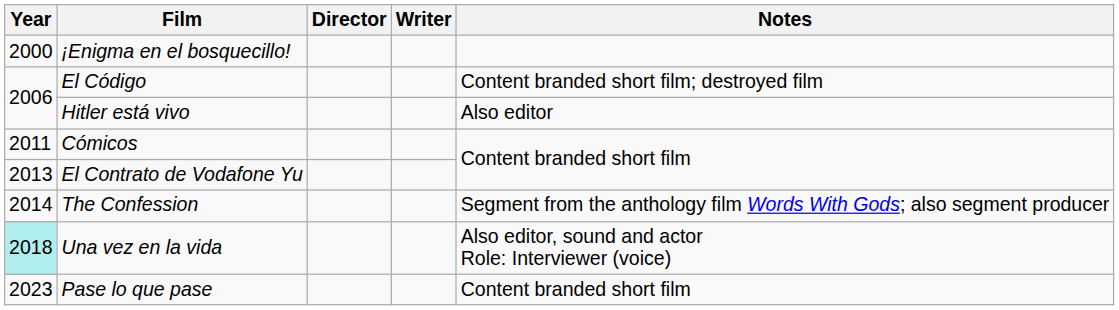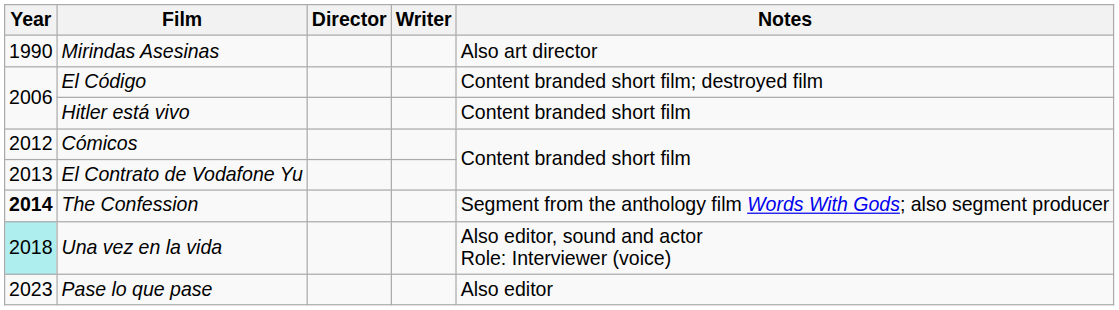 <table class="wikitable sortable">
 <tr>
 <th style="width:26px;">Year</th>
 <th>Film</th>
 <th>Director</th>
 <th>Writer</th>
 <th>Notes</th>
 </tr>
 <tr>
-<td>2000</td>
-<td><em>¡Enigma en el bosquecillo!</em></td>
+<td>1990</td>
+<td><em>Mirindas Asesinas</em></td>
 <td></td>
 <td></td>
-<td></td>
+<td>Also art director</td>
 </tr>
 <tr>
 <td rowspan="2">2006</td>
 <td><em>El Código</em></td>
 <td></td>
 <td></td>
 <td>Content branded short film; destroyed film</td>
 </tr>
 <tr>
 <td><em>Hitler está vivo</em></td>
 <td></td>
 <td></td>
-<td>Also editor</td>
+<td>Content branded short film</td>
 </tr>
 <tr>
-<td>2011</td>
+<td>2012</td>
 <td><em>Cómicos</em></td>
 <td></td>
 <td></td>
 <td rowspan="2">Content branded short film</td>
 </tr>
 <tr>
 <td>2013</td>
 <td><em>El Contrato de Vodafone Yu</em></td>
 <td></td>
 <td></td>
 </tr>
 <tr>
-<td>2014</td>
+<td><strong>2014</strong></td>
 <td><em>The Confession</em></td>
 <td></td>
 <td></td>
 <td>Segment from the anthology film <em><a href='#'>Words With Gods</a></em>; also segment producer</td>
 </tr>
 <tr>
 <td style="background: paleturquoise;">2018</td>
 <td><em>Una vez en la vida</em></td>
 <td></td>
 <td></td>
 <td>Also editor, sound and actor<br>Role: Interviewer (voice)</td>
 </tr>
 <tr>
 <td>2023</td>
 <td><em>Pase lo que pase</em></td>
 <td></td>
 <td></td>
-<td>Content branded short film</td>
+<td>Also editor</td>
 </tr>
 </table>
